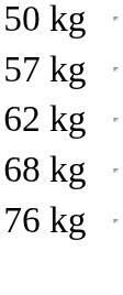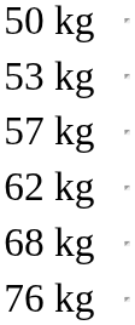 <table>
 <tr>
 <td>50 kg</td>
+<td></td>
+<td></td>
+<td><hr></td>
+</tr>
+<tr>
+<td>53 kg</td>
 <td></td>
 <td></td>
 <td><hr></td>
 </tr>
 <tr>
 <td>57 kg</td>
 <td></td>
 <td></td>
 <td><hr></td>
 </tr>
 <tr>
 <td>62 kg</td>
 <td></td>
 <td></td>
 <td><hr></td>
 </tr>
 <tr>
 <td>68 kg</td>
 <td></td>
 <td></td>
 <td><hr></td>
 </tr>
 <tr>
 <td>76 kg</td>
 <td></td>
 <td></td>
 <td><hr></td>
 </tr>
 </table>
